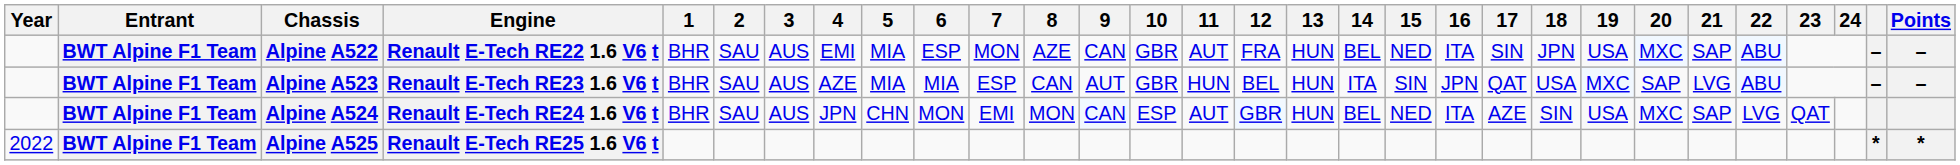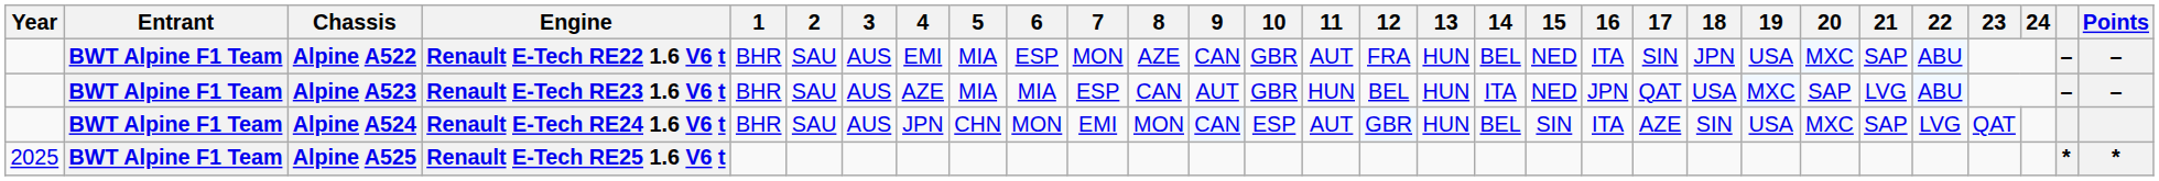 <table class="wikitable" style="text-align:center; font-size:85%">
 <tr>
 <th>Year</th>
 <th>Entrant</th>
 <th>Chassis</th>
 <th>Engine</th>
 <th>1</th>
 <th>2</th>
 <th>3</th>
 <th>4</th>
 <th>5</th>
 <th>6</th>
 <th>7</th>
 <th>8</th>
 <th>9</th>
 <th>10</th>
 <th>11</th>
 <th>12</th>
 <th>13</th>
 <th>14</th>
 <th>15</th>
 <th>16</th>
 <th>17</th>
 <th>18</th>
 <th>19</th>
 <th>20</th>
 <th>21</th>
 <th>22</th>
 <th>23</th>
 <th>24</th>
 <th></th>
 <th><a href='#'>Points</a></th>
 </tr>
 <tr>
 <td id=2022R></td>
 <th nowrap><a href='#'>BWT Alpine F1 Team</a></th>
 <th nowrap><a href='#'>Alpine</a> <a href='#'>A522</a></th>
 <th nowrap><a href='#'>Renault</a> <a href='#'>E-Tech RE22</a> 1.6 <a href='#'>V6</a> <a href='#'>t</a></th>
 <td><a href='#'>BHR</a></td>
 <td><a href='#'>SAU</a></td>
 <td><a href='#'>AUS</a></td>
 <td><a href='#'>EMI</a></td>
 <td><a href='#'>MIA</a></td>
 <td><a href='#'>ESP</a></td>
 <td><a href='#'>MON</a></td>
 <td><a href='#'>AZE</a></td>
 <td><a href='#'>CAN</a></td>
 <td><a href='#'>GBR</a></td>
 <td><a href='#'>AUT</a></td>
 <td><a href='#'>FRA</a></td>
 <td><a href='#'>HUN</a></td>
 <td><a href='#'>BEL</a></td>
 <td><a href='#'>NED</a></td>
 <td><a href='#'>ITA</a></td>
 <td><a href='#'>SIN</a></td>
 <td><a href='#'>JPN</a></td>
 <td><a href='#'>USA</a></td>
 <td style="background:#F1F8FF;"><a href='#'>MXC</a><br></td>
 <td><a href='#'>SAP</a></td>
 <td style="background:#F1F8FF;"><a href='#'>ABU</a><br></td>
 <td colspan=2></td>
 <th>–</th>
 <th>–</th>
 </tr>
 <tr>
 <td id=2023R></td>
 <th nowrap><a href='#'>BWT Alpine F1 Team</a></th>
 <th nowrap><a href='#'>Alpine</a> <a href='#'>A523</a></th>
 <th nowrap><a href='#'>Renault</a> <a href='#'>E-Tech RE23</a> 1.6 <a href='#'>V6</a> <a href='#'>t</a></th>
 <td><a href='#'>BHR</a></td>
 <td><a href='#'>SAU</a></td>
 <td><a href='#'>AUS</a></td>
 <td><a href='#'>AZE</a></td>
 <td><a href='#'>MIA</a></td>
 <td><a href='#'>MIA</a></td>
 <td><a href='#'>ESP</a></td>
 <td><a href='#'>CAN</a></td>
 <td><a href='#'>AUT</a></td>
 <td><a href='#'>GBR</a></td>
 <td><a href='#'>HUN</a></td>
 <td><a href='#'>BEL</a></td>
 <td><a href='#'>HUN</a></td>
 <td><a href='#'>ITA</a></td>
-<td><a href='#'>SIN</a></td>
+<td><a href='#'>NED</a></td>
 <td><a href='#'>JPN</a></td>
 <td><a href='#'>QAT</a></td>
 <td><a href='#'>USA</a></td>
 <td style="background:#F1F8FF;"><a href='#'>MXC</a><br></td>
 <td><a href='#'>SAP</a></td>
 <td><a href='#'>LVG</a></td>
 <td style="background:#F1F8FF;"><a href='#'>ABU</a><br></td>
 <td colspan=2></td>
 <th>–</th>
 <th>–</th>
 </tr>
 <tr>
 <td id=2024R></td>
 <th nowrap><a href='#'>BWT Alpine F1 Team</a></th>
 <th nowrap><a href='#'>Alpine</a> <a href='#'>A524</a></th>
 <th nowrap><a href='#'>Renault</a> <a href='#'>E-Tech RE24</a> 1.6 <a href='#'>V6</a> <a href='#'>t</a></th>
 <td><a href='#'>BHR</a></td>
 <td><a href='#'>SAU</a></td>
 <td><a href='#'>AUS</a></td>
 <td><a href='#'>JPN</a></td>
 <td><a href='#'>CHN</a></td>
 <td><a href='#'>MON</a></td>
 <td><a href='#'>EMI</a></td>
 <td><a href='#'>MON</a></td>
 <td style="background:#F1F8FF;"><a href='#'>CAN</a><br></td>
 <td><a href='#'>ESP</a></td>
 <td><a href='#'>AUT</a></td>
 <td style="background:#F1F8FF;"><a href='#'>GBR</a><br> </td>
 <td><a href='#'>HUN</a></td>
 <td><a href='#'>BEL</a></td>
-<td><a href='#'>NED</a></td>
+<td><a href='#'>SIN</a></td>
 <td><a href='#'>ITA</a></td>
 <td><a href='#'>AZE</a></td>
 <td><a href='#'>SIN</a></td>
 <td><a href='#'>USA</a></td>
 <td><a href='#'>MXC</a></td>
 <td><a href='#'>SAP</a></td>
 <td><a href='#'>LVG</a></td>
 <td><a href='#'>QAT</a></td>
 <td></td>
 <th></th>
 <th></th>
 </tr>
 <tr>
-<td id=2025R><a href='#'>2022</a></td>
+<td id=2025R><a href='#'>2025</a></td>
 <th><a href='#'>BWT Alpine F1 Team</a></th>
 <th><a href='#'>Alpine</a> <a href='#'>A525</a></th>
 <th><a href='#'>Renault</a> <a href='#'>E-Tech RE25</a> 1.6 <a href='#'>V6</a> <a href='#'>t</a></th>
 <td></td>
 <td></td>
 <td></td>
 <td></td>
 <td></td>
 <td></td>
 <td></td>
 <td></td>
 <td></td>
 <td></td>
 <td></td>
 <td></td>
 <td></td>
 <td></td>
 <td></td>
 <td></td>
 <td></td>
 <td></td>
 <td></td>
 <td></td>
 <td></td>
 <td></td>
 <td></td>
 <td></td>
 <th>*</th>
 <th>*</th>
 </tr>
 </table>
